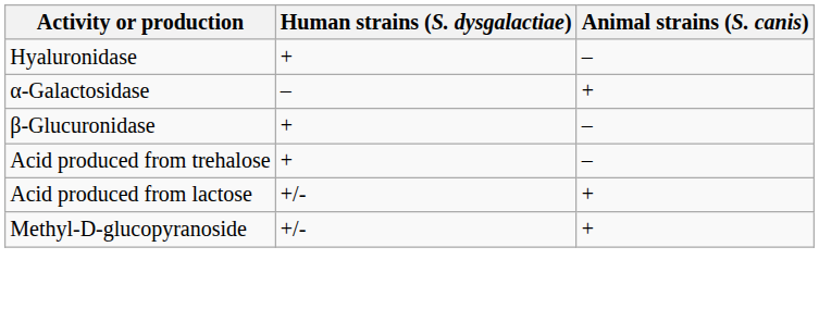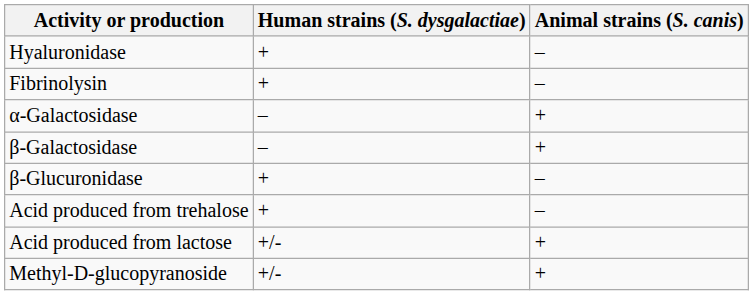 <table class="wikitable">
 <tr>
 <th><strong>Activity or production</strong></th>
 <th><strong>Human strains</strong> (<em>S. dysgalactiae</em>)</th>
 <th><strong>Animal strains</strong> (<em>S. canis</em>)</th>
 </tr>
 <tr>
 <td>Hyaluronidase</td>
 <td>+</td>
 <td>–</td>
 </tr>
 <tr>
+<td>Fibrinolysin</td>
+<td>+</td>
+<td>–</td>
+</tr>
+<tr>
 <td>α-Galactosidase</td>
+<td>–</td>
+<td>+</td>
+</tr>
+<tr>
+<td>β-Galactosidase</td>
 <td>–</td>
 <td>+</td>
 </tr>
 <tr>
 <td>β-Glucuronidase</td>
 <td>+</td>
 <td>–</td>
 </tr>
 <tr>
 <td>Acid produced from trehalose</td>
 <td>+</td>
 <td>–</td>
 </tr>
 <tr>
 <td>Acid produced from lactose</td>
 <td>+/-</td>
 <td>+</td>
 </tr>
 <tr>
 <td>Methyl-D-glucopyranoside</td>
 <td>+/-</td>
 <td>+</td>
 </tr>
 </table>
